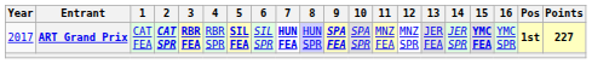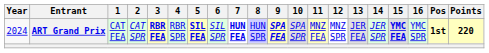 <table class="wikitable" style="text-align:center; font-size:85%">
 <tr>
 <th>Year</th>
 <th>Entrant</th>
 <th>1</th>
 <th>2</th>
 <th>3</th>
 <th>4</th>
 <th>5</th>
 <th>6</th>
 <th>7</th>
 <th>8</th>
 <th>9</th>
 <th>10</th>
 <th>11</th>
 <th>12</th>
 <th>13</th>
 <th>14</th>
 <th>15</th>
 <th>16</th>
 <th>Pos</th>
 <th>Points</th>
 </tr>
 <tr>
-<td id=2017R><a href='#'>2017</a></td>
+<td id=2017R><a href='#'>2024</a></td>
 <th nowrap><a href='#'>ART Grand Prix</a></th>
 <td style="background:#DFFFDF;"><a href='#'>CAT<br>FEA</a><br></td>
-<td style="background:#DFFFDF;"><strong><em><a href='#'>CAT<br>SPR</a></em><br></strong></td>
+<td style="background:#DFFFDF;"><em><a href='#'>CAT<br>SPR</a></em><br></td>
 <td style="background:#FFFFBF;"><strong><a href='#'>RBR<br>FEA</a></strong><br></td>
 <td style="background:#DFFFDF;"><a href='#'>RBR<br>SPR</a><br></td>
 <td style="background:#FFFFBF;"><strong><a href='#'>SIL<br>FEA</a></strong><br></td>
 <td style="background:#DFFFDF;"><em><a href='#'>SIL<br>SPR</a></em><br></td>
 <td style="background:#FFFFFF;"><strong><a href='#'>HUN<br>FEA</a><br></strong></td>
 <td style="background:#CFCFFF;"><a href='#'>HUN<br>SPR</a><br></td>
 <td style="background:#FFFFBF;"><strong><em><a href='#'>SPA<br>FEA</a></em></strong><br></td>
 <td style="background:#DFDFDF;"><em><a href='#'>SPA<br>SPR</a></em><br></td>
 <td style="background:#FFFFBF;"><a href='#'>MNZ<br>FEA</a><br></td>
 <td style="background:#FFFFFF;"><a href='#'>MNZ<br>SPR</a><br></td>
 <td style="background:#DFDFDF;"><a href='#'>JER<br>FEA</a><br></td>
 <td style="background:#DFFFDF;"><em><a href='#'>JER<br>SPR</a></em><br></td>
 <td style="background:#DFDFDF;"><strong><a href='#'>YMC<br>FEA</a></strong><br></td>
 <td style="background:#DFFFDF;"><a href='#'>YMC<br>SPR</a><br></td>
 <th style="background:#FFFFBF;">1st</th>
-<th style="background:#FFFFBF;">227</th>
+<th style="background:#FFFFBF;">220</th>
 </tr>
 <tr>
 <th colspan="20"></th>
 </tr>
 </table>
